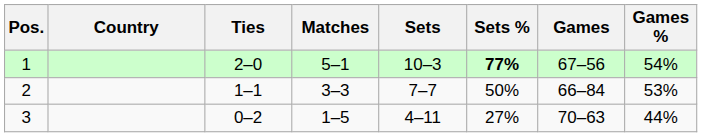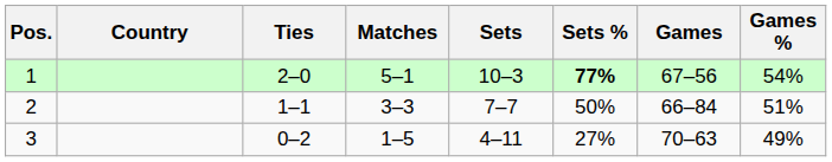 <table class="wikitable nowrap" style=text-align:center>
 <tr>
 <th>Pos.</th>
 <th width=140>Country</th>
 <th width=75>Ties</th>
 <th width=75>Matches</th>
 <th width=75>Sets</th>
 <th width=60>Sets %</th>
 <th width=75>Games</th>
 <th width=60>Games %</th>
 </tr>
 <tr bgcolor=ccffcc>
 <td>1</td>
 <td align=left></td>
 <td>2–0</td>
 <td>5–1</td>
 <td>10–3</td>
 <td><strong>77%</strong></td>
 <td>67–56</td>
 <td>54%</td>
 </tr>
 <tr bgcolor=>
 <td>2</td>
 <td align=left></td>
 <td>1–1</td>
 <td>3–3</td>
 <td>7–7</td>
 <td>50%</td>
 <td>66–84</td>
-<td>53%</td>
+<td>51%</td>
 </tr>
 <tr bgcolor=>
 <td>3</td>
 <td align=left></td>
 <td>0–2</td>
 <td>1–5</td>
 <td>4–11</td>
 <td>27%</td>
 <td>70–63</td>
-<td>44%</td>
+<td>49%</td>
 </tr>
 </table>
